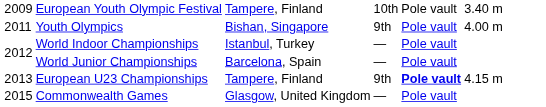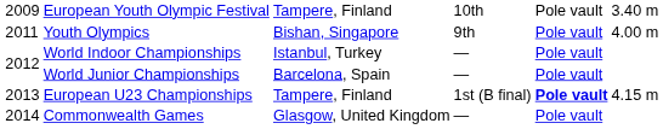 <table>
 <tr>
 <td>2009</td>
 <td><a href='#'>European Youth Olympic Festival</a></td>
 <td><a href='#'>Tampere</a>, Finland</td>
 <td>10th</td>
 <td>Pole vault</td>
 <td>3.40 m</td>
 </tr>
 <tr>
 <td>2011</td>
 <td><a href='#'>Youth Olympics</a></td>
 <td><a href='#'>Bishan, Singapore</a></td>
 <td>9th</td>
 <td><a href='#'>Pole vault</a></td>
 <td>4.00 m</td>
 </tr>
 <tr>
 <td rowspan=2>2012</td>
 <td><a href='#'>World Indoor Championships</a></td>
 <td><a href='#'>Istanbul</a>, Turkey</td>
 <td>—</td>
 <td><a href='#'>Pole vault</a></td>
 <td></td>
 </tr>
 <tr>
 <td><a href='#'>World Junior Championships</a></td>
 <td><a href='#'>Barcelona</a>, Spain</td>
 <td>—</td>
 <td><a href='#'>Pole vault</a></td>
 <td></td>
 </tr>
 <tr>
 <td>2013</td>
 <td><a href='#'>European U23 Championships</a></td>
 <td><a href='#'>Tampere</a>, Finland</td>
-<td>9th</td>
+<td>1st (B final)</td>
 <td><strong><a href='#'>Pole vault</a></strong></td>
 <td>4.15 m</td>
 </tr>
 <tr>
-<td>2015</td>
+<td>2014</td>
 <td><a href='#'>Commonwealth Games</a></td>
 <td><a href='#'>Glasgow</a>, United Kingdom</td>
 <td>—</td>
 <td><a href='#'>Pole vault</a></td>
 <td></td>
 </tr>
 </table>
